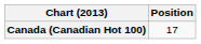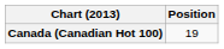 <table class="wikitable sortable plainrowheaders" style="text-align:center">
 <tr>
 <th scope="col">Chart (2013)</th>
 <th scope="col">Position</th>
 </tr>
 <tr>
 <th scope="row">Canada (Canadian Hot 100)</th>
-<td>17</td>
+<td>19</td>
 </tr>
 </table>
